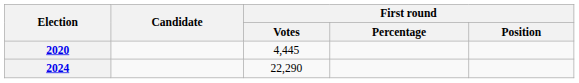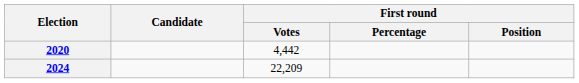 <table class=wikitable width=50%>
 <tr>
 <th rowspan=2>Election</th>
 <th rowspan=2>Candidate</th>
 <th colspan=3>First round</th>
 </tr>
 <tr>
 <th>Votes</th>
 <th>Percentage</th>
 <th>Position</th>
 </tr>
 <tr align=center>
 <th><a href='#'>2020</a></th>
 <td></td>
-<td>4,445</td>
+<td>4,442</td>
 <td></td>
 <td></td>
 </tr>
 <tr align=center>
 <th><a href='#'>2024</a></th>
 <td></td>
-<td>22,290</td>
+<td>22,209</td>
 <td></td>
 <td></td>
 </tr>
 </table>
